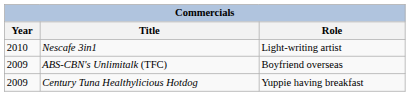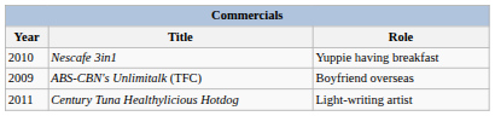 <table class="wikitable" width="550" style="font-size: 90%;">
 <tr>
 <th colspan="4" style="background: LightSteelBlue;">Commercials</th>
 </tr>
 <tr>
 <th>Year</th>
 <th>Title</th>
 <th>Role</th>
 </tr>
 <tr>
 <td>2010</td>
 <td><em>Nescafe 3in1</em></td>
-<td>Light-writing artist</td>
+<td>Yuppie having breakfast</td>
 </tr>
 <tr>
 <td>2009</td>
 <td><em>ABS-CBN's Unlimitalk</em> (TFC)</td>
 <td>Boyfriend overseas</td>
 </tr>
 <tr>
-<td>2009</td>
+<td>2011</td>
 <td><em>Century Tuna Healthylicious Hotdog</em></td>
-<td>Yuppie having breakfast</td>
+<td>Light-writing artist</td>
 </tr>
 </table>
